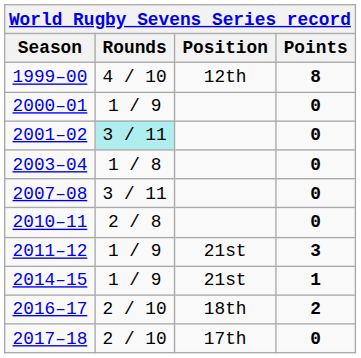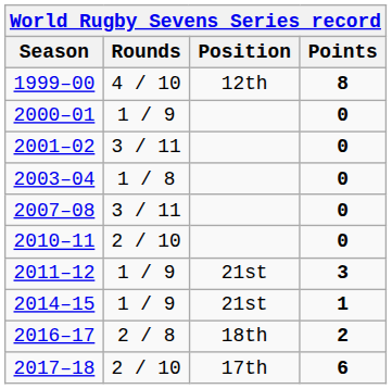 <table class="wikitable sortable" style="text-align: center;">
 <tr>
 <th colspan="4"><a href='#'>World Rugby Sevens Series record</a></th>
 </tr>
 <tr>
 <th>Season</th>
 <th>Rounds</th>
 <th>Position</th>
 <th>Points</th>
 </tr>
 <tr>
 <td><a href='#'>1999–00</a></td>
 <td>4 / 10</td>
 <td>12th</td>
 <td><strong>8</strong></td>
 </tr>
 <tr>
 <td><a href='#'>2000–01</a></td>
 <td>1 / 9</td>
 <td></td>
 <td><strong>0</strong></td>
 </tr>
 <tr>
 <td><a href='#'>2001–02</a></td>
-<td style="background: paleturquoise;">3 / 11</td>
+<td>3 / 11</td>
 <td></td>
 <td><strong>0</strong></td>
 </tr>
 <tr>
 <td><a href='#'>2003–04</a></td>
 <td>1 / 8</td>
 <td></td>
 <td><strong>0</strong></td>
 </tr>
 <tr>
 <td><a href='#'>2007–08</a></td>
 <td>3 / 11</td>
 <td></td>
 <td><strong>0</strong></td>
 </tr>
 <tr>
 <td><a href='#'>2010–11</a></td>
-<td>2 / 8</td>
+<td>2 / 10</td>
 <td></td>
 <td><strong>0</strong></td>
 </tr>
 <tr>
 <td><a href='#'>2011–12</a></td>
 <td>1 / 9</td>
 <td>21st</td>
 <td><strong>3</strong></td>
 </tr>
 <tr>
 <td><a href='#'>2014–15</a></td>
 <td>1 / 9</td>
 <td>21st</td>
 <td><strong>1</strong></td>
 </tr>
 <tr>
 <td><a href='#'>2016–17</a></td>
-<td>2 / 10</td>
+<td>2 / 8</td>
 <td>18th</td>
 <td><strong>2</strong></td>
 </tr>
 <tr>
 <td><a href='#'>2017–18</a></td>
 <td>2 / 10</td>
 <td>17th</td>
-<td><strong>0</strong></td>
+<td><strong>6</strong></td>
 </tr>
 </table>
